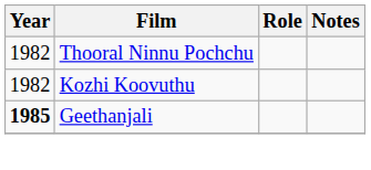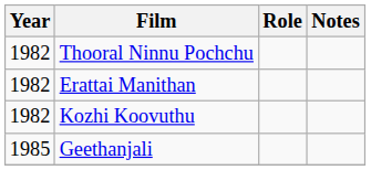 <table class="wikitable sortable">
 <tr>
 <th>Year</th>
 <th>Film</th>
 <th>Role</th>
 <th>Notes</th>
 </tr>
 <tr>
 <td>1982</td>
 <td><a href='#'>Thooral Ninnu Pochchu</a></td>
 <td></td>
 <td></td>
 </tr>
 <tr>
 <td>1982</td>
+<td><a href='#'>Erattai Manithan</a></td>
+<td></td>
+<td></td>
+</tr>
+<tr>
+<td>1982</td>
 <td><a href='#'>Kozhi Koovuthu</a></td>
 <td></td>
 <td></td>
 </tr>
 <tr>
-<td><strong>1985</strong></td>
+<td>1985</td>
 <td><a href='#'>Geethanjali</a></td>
 <td></td>
 <td></td>
 </tr>
 <tr>
 </tr>
 </table>
